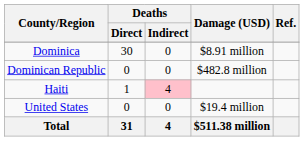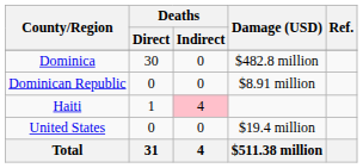 <table class="wikitable" style="float:right; margin:0 0 0.5em 1em; float:right;">
 <tr>
 <th scope="col" rowspan="2">County/Region</th>
 <th scope="col" colspan="2">Deaths</th>
 <th scope="col" rowspan="2">Damage (USD)</th>
 <th scope="col" rowspan="2">Ref.</th>
 </tr>
 <tr>
 <th scope="col">Direct</th>
 <th scope="col">Indirect</th>
 </tr>
 <tr>
 </tr>
 <tr style="text-align:center;">
 <td scope="row"><a href='#'>Dominica</a></td>
 <td>30</td>
 <td>0</td>
-<td>$8.91 million</td>
+<td>$482.8 million</td>
 <td></td>
 </tr>
 <tr style="text-align:center;">
 <td scope="row"><a href='#'>Dominican Republic</a></td>
 <td>0</td>
 <td>0</td>
-<td>$482.8 million</td>
+<td>$8.91 million</td>
 <td></td>
 </tr>
 <tr style="text-align:center;">
 <td scope="row"><a href='#'>Haiti</a></td>
 <td>1</td>
 <td style="background: pink;">4</td>
 <td></td>
 <td></td>
 </tr>
 <tr style="text-align:center;">
 <td scope="row"><a href='#'>United States</a></td>
 <td>0</td>
 <td>0</td>
 <td>$19.4 million</td>
 <td></td>
 </tr>
 <tr style="text-align:center;">
 <th scope="row">Total</th>
 <th>31</th>
 <th>4</th>
 <th>$511.38 million</th>
 <th></th>
 </tr>
 </table>
